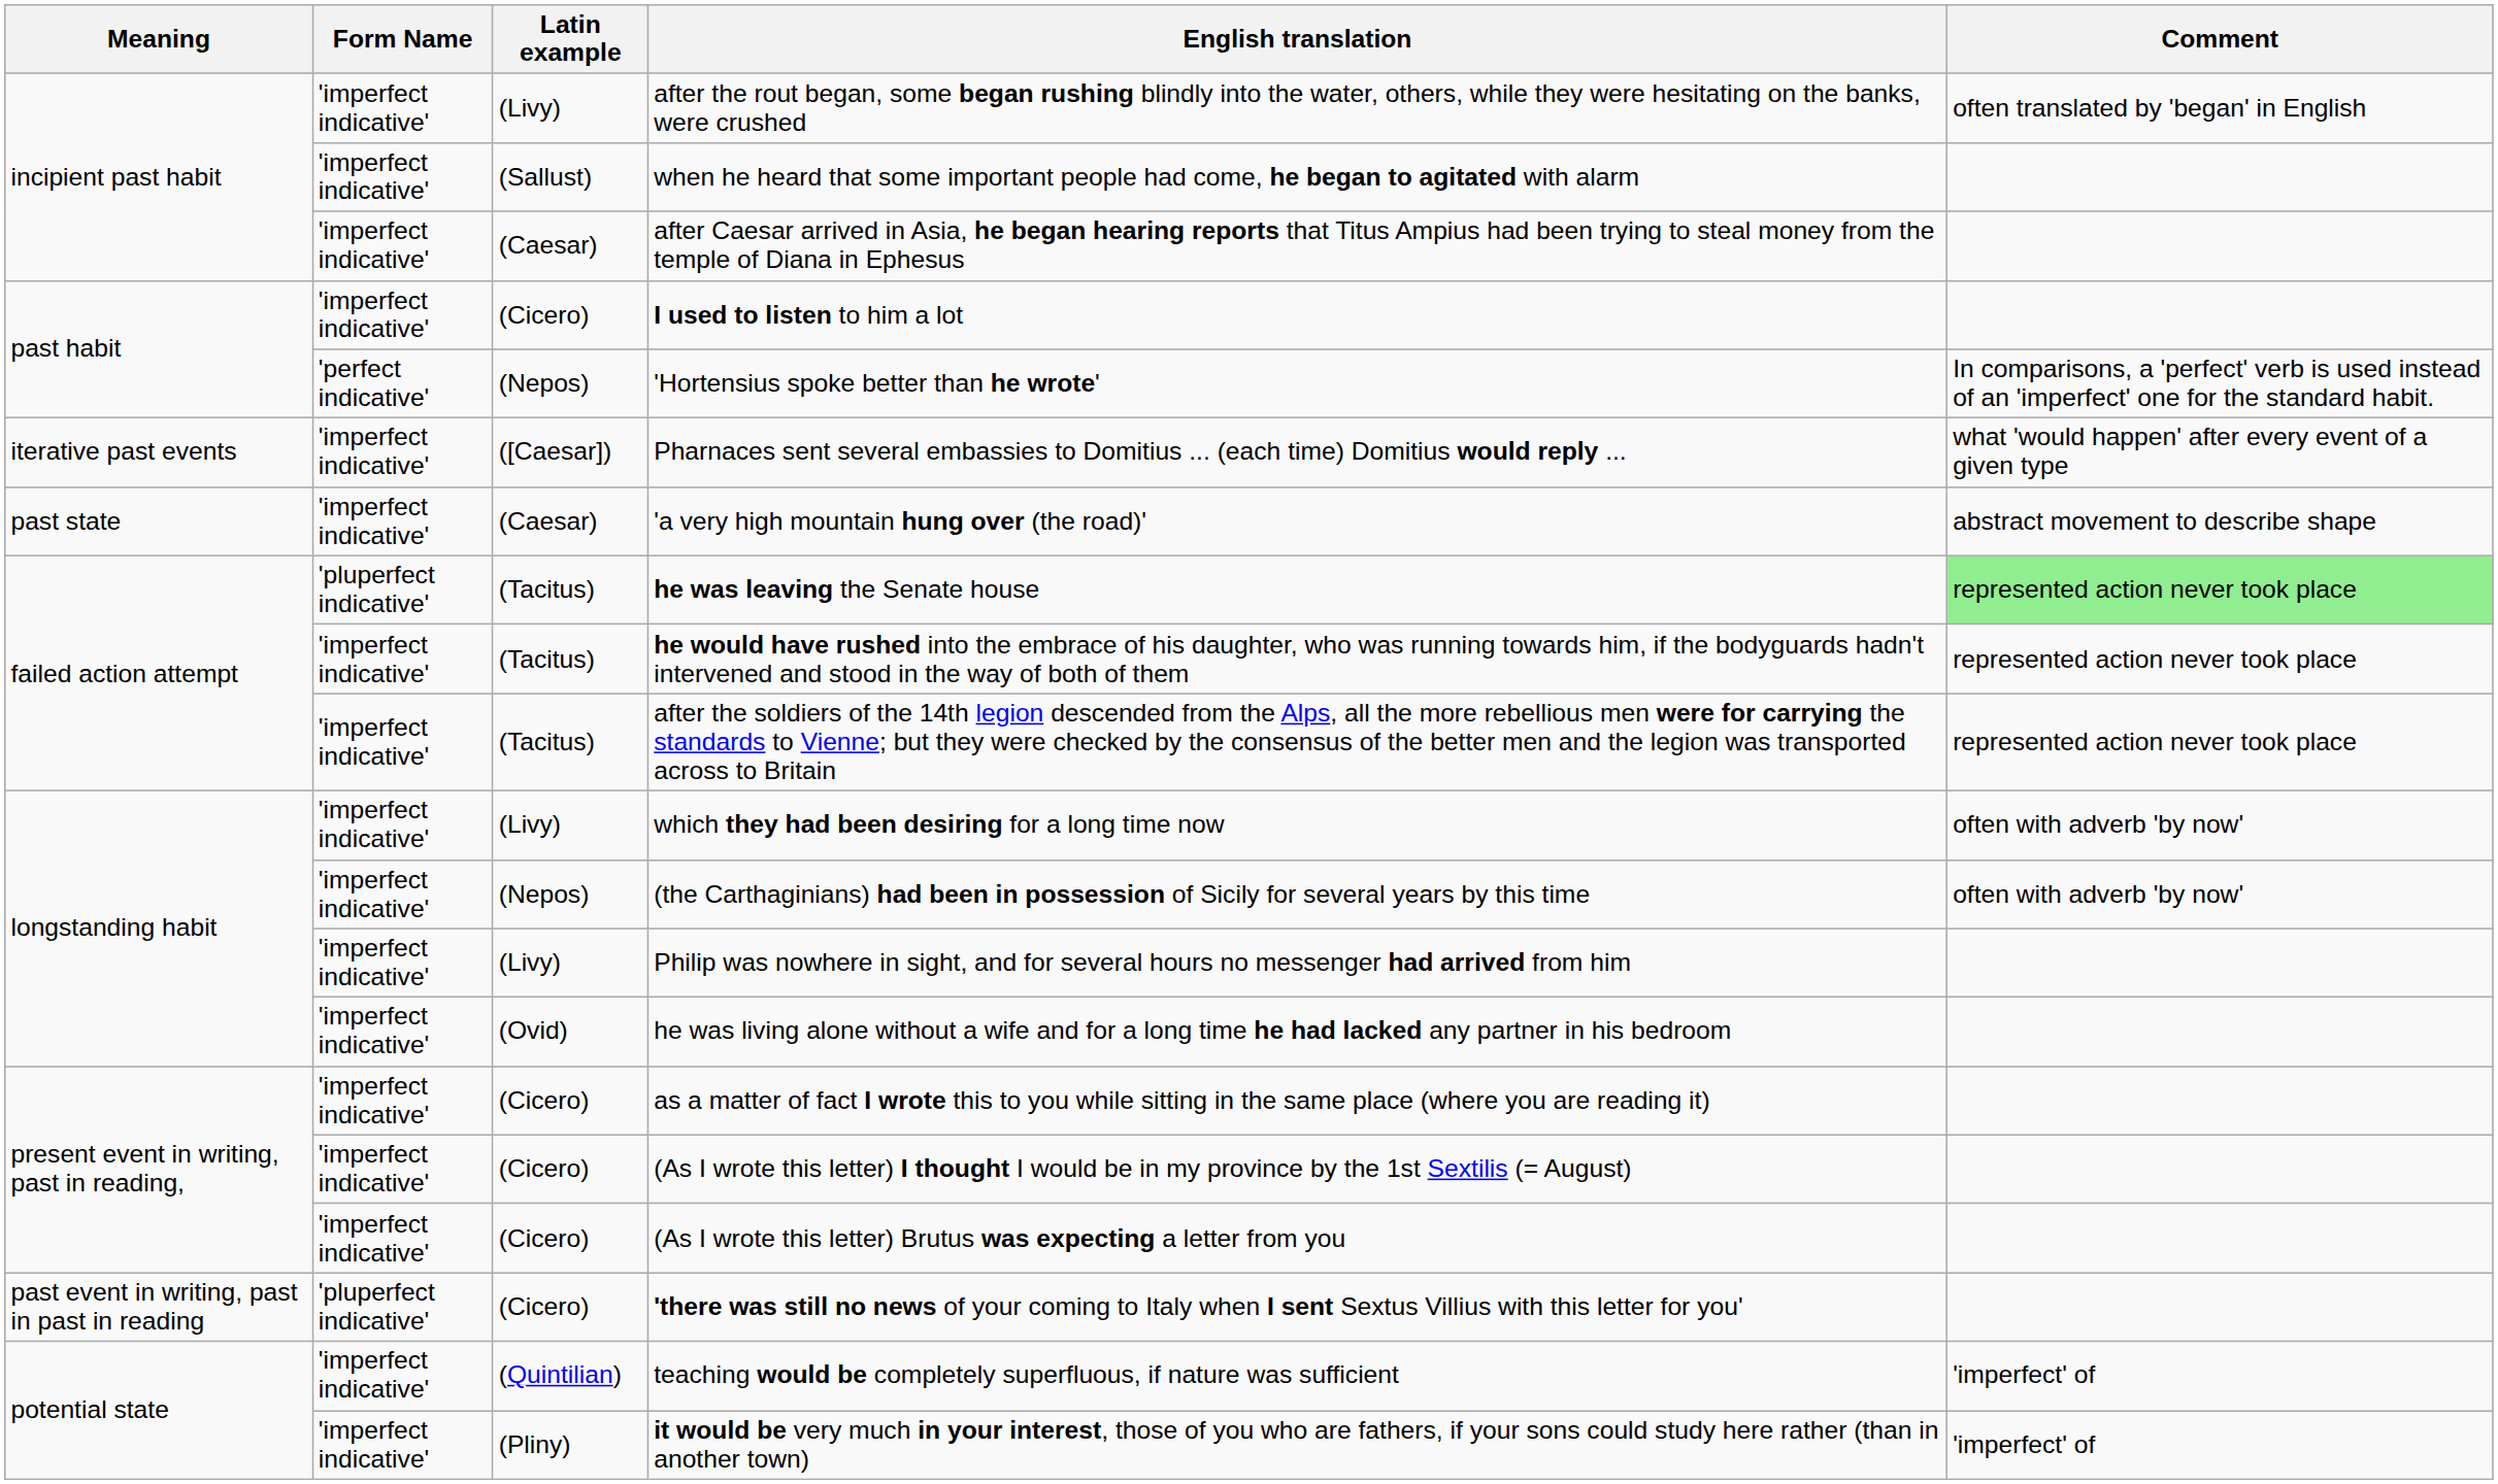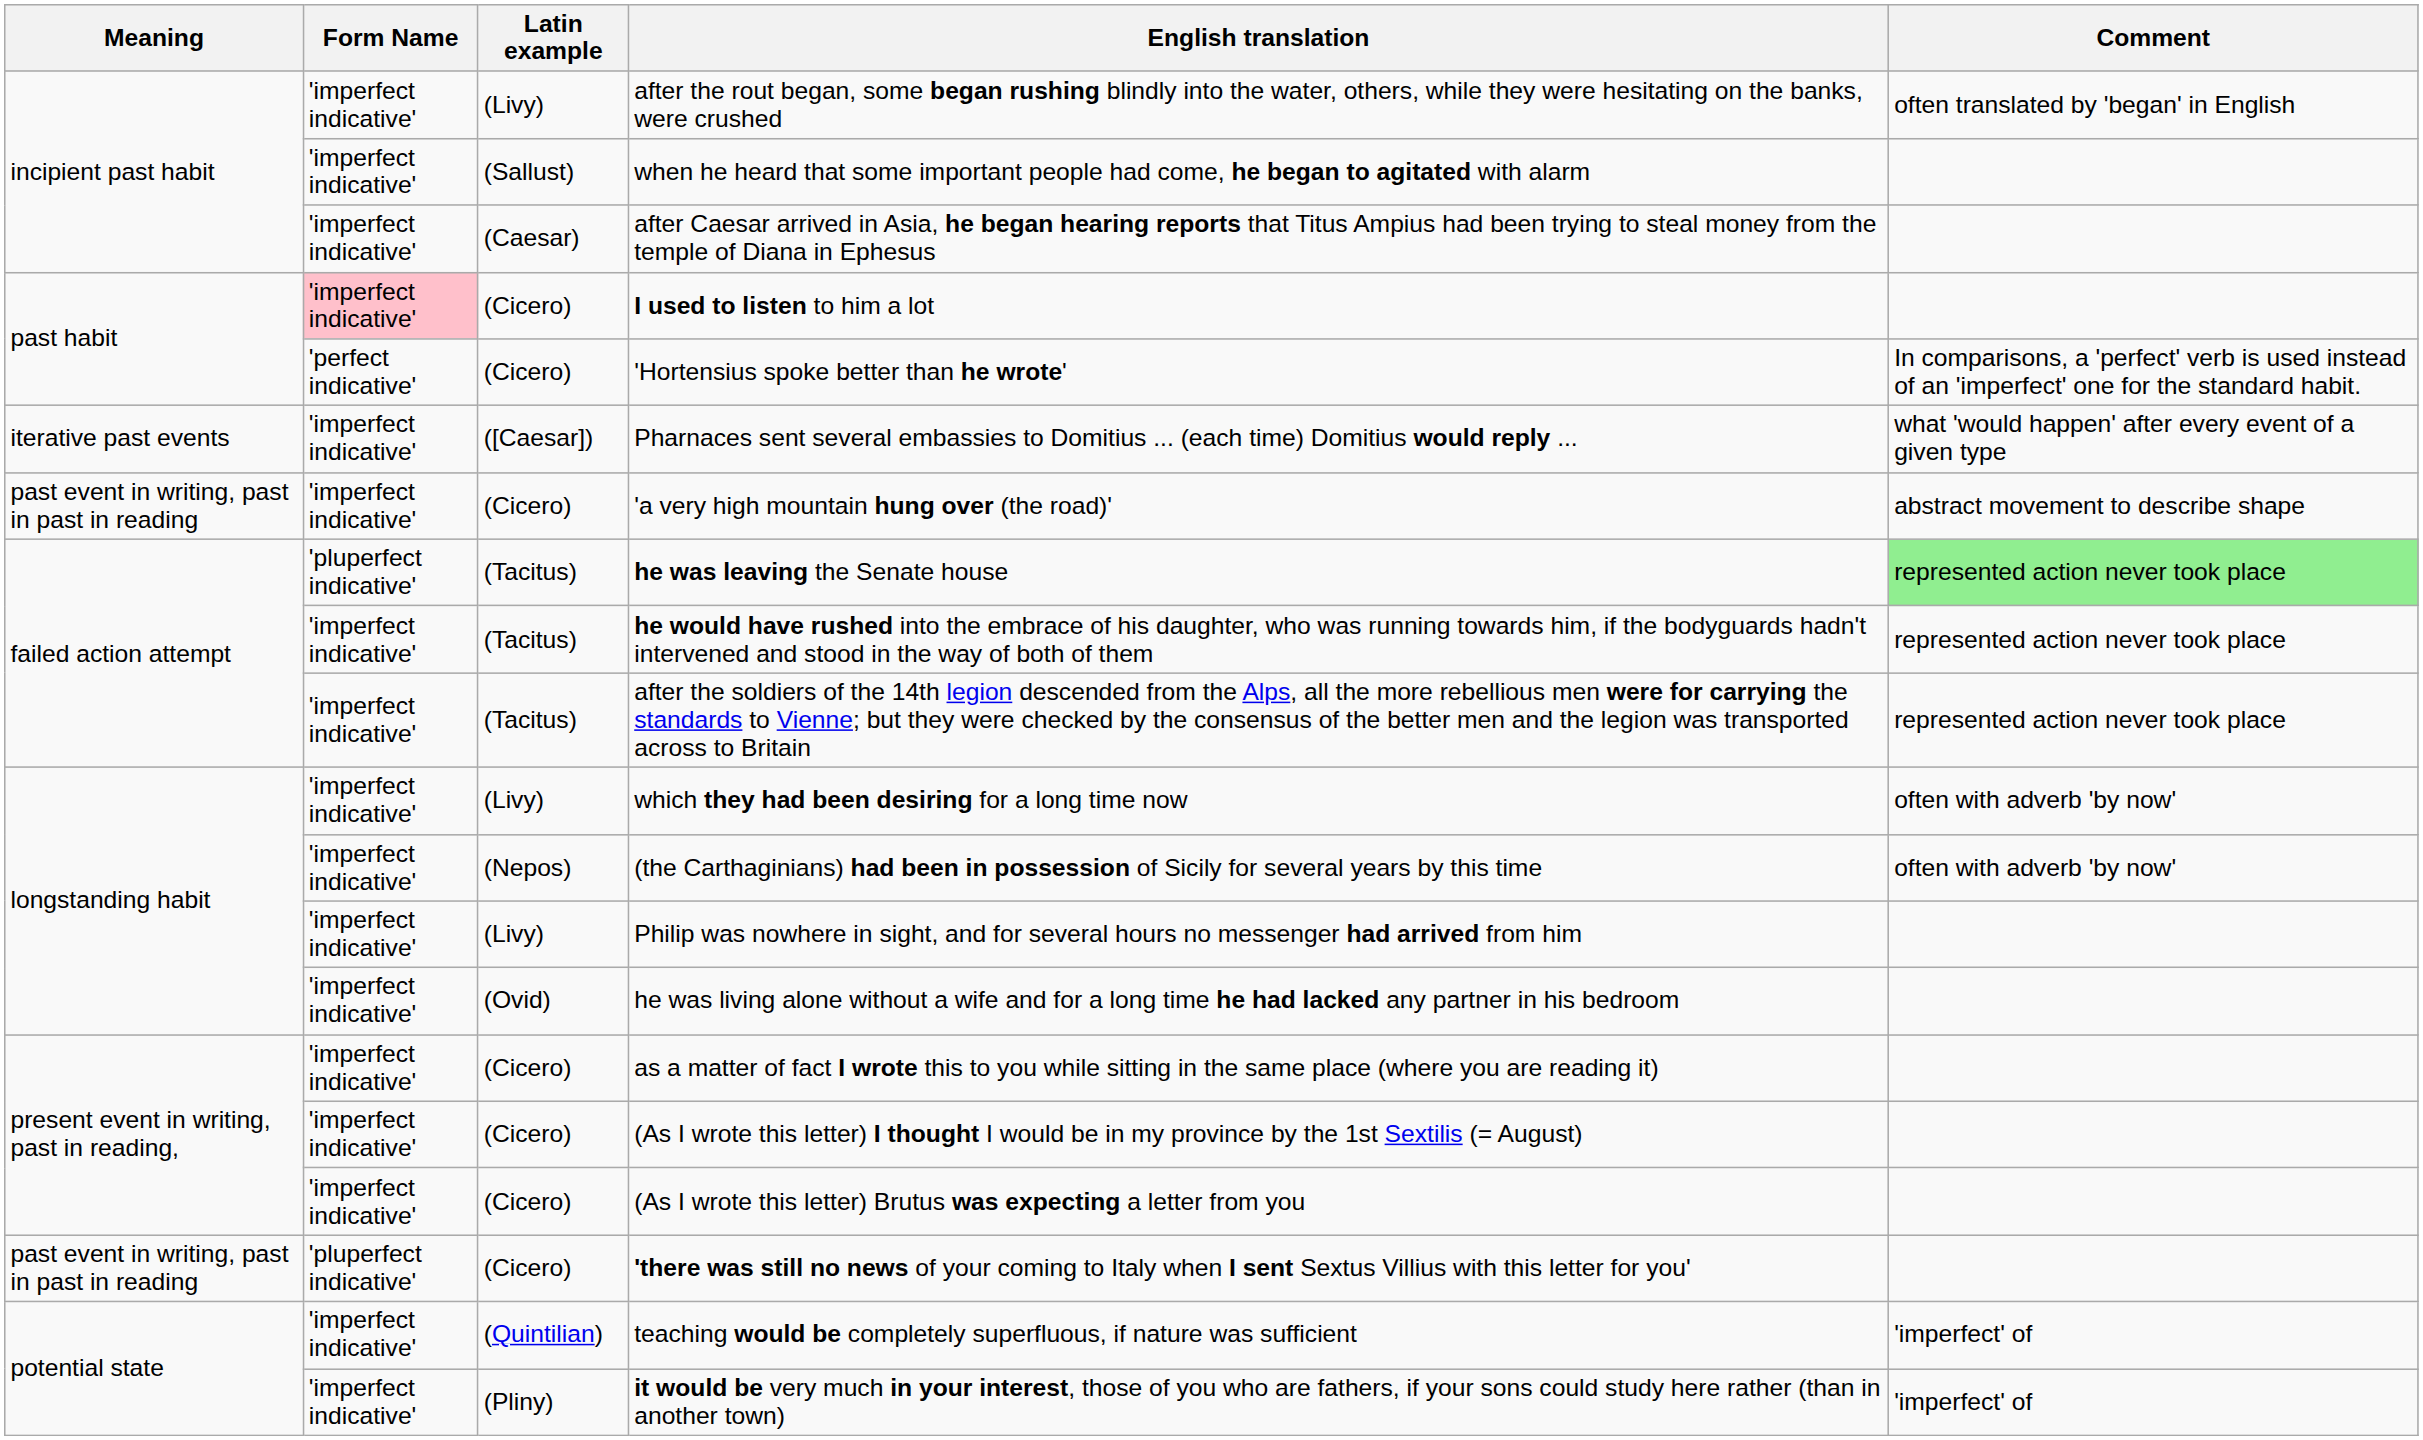 <table class="wikitable">
 <tr>
 <th>Meaning</th>
 <th>Form Name</th>
 <th>Latin example</th>
 <th>English translation</th>
 <th>Comment</th>
 </tr>
 <tr>
 <td rowspan=3>incipient past habit</td>
 <td>'imperfect indicative'</td>
 <td> (Livy)</td>
 <td>after the rout began, some <strong>began rushing</strong> blindly into the water, others, while they were hesitating on the banks, were crushed</td>
 <td>often translated by 'began' in English</td>
 </tr>
 <tr>
 <td>'imperfect indicative'</td>
 <td> (Sallust)</td>
 <td>when he heard that some important people had come, <strong>he began to agitated</strong> with alarm</td>
 <td></td>
 </tr>
 <tr>
 <td>'imperfect indicative'</td>
 <td> (Caesar)</td>
 <td>after Caesar arrived in Asia, <strong>he began hearing reports</strong> that Titus Ampius had been trying to steal money from the temple of Diana in Ephesus</td>
 <td></td>
 </tr>
 <tr>
 <td rowspan=2>past habit</td>
-<td>'imperfect indicative'</td>
+<td style="background: pink;">'imperfect indicative'</td>
 <td> (Cicero)</td>
 <td><strong>I used to listen</strong> to him a lot</td>
 <td></td>
 </tr>
 <tr>
 <td>'perfect indicative'</td>
-<td> (Nepos)</td>
+<td> (Cicero)</td>
 <td>'Hortensius spoke better than <strong>he wrote</strong>'</td>
 <td>In comparisons, a 'perfect' verb is used instead of an 'imperfect' one for the standard habit.</td>
 </tr>
 <tr>
 <td>iterative past events</td>
 <td>'imperfect indicative'</td>
 <td> ([Caesar])</td>
 <td>Pharnaces sent several embassies to Domitius ... (each time) Domitius <strong>would reply</strong> ...</td>
 <td>what 'would happen' after every event of a given type</td>
 </tr>
 <tr>
-<td>past state</td>
+<td>past event in writing, past in past in reading</td>
 <td>'imperfect indicative'</td>
-<td> (Caesar)</td>
+<td> (Cicero)</td>
 <td>'a very high mountain <strong>hung over</strong> (the road)'</td>
 <td>abstract movement to describe shape</td>
 </tr>
 <tr>
 <td rowspan=3>failed action attempt</td>
 <td>'pluperfect indicative'</td>
 <td> (Tacitus)</td>
 <td><strong>he was leaving</strong> the Senate house</td>
 <td style="background: lightgreen;">represented action never took place</td>
 </tr>
 <tr>
 <td>'imperfect indicative'</td>
 <td> (Tacitus)</td>
 <td><strong>he would have rushed</strong> into the embrace of his daughter, who was running towards him, if the bodyguards hadn't intervened and stood in the way of both of them</td>
 <td>represented action never took place</td>
 </tr>
 <tr>
 <td>'imperfect indicative'</td>
 <td> (Tacitus)</td>
 <td>after the soldiers of the 14th <a href='#'>legion</a> descended from the <a href='#'>Alps</a>, all the more rebellious men <strong>were for carrying</strong> the <a href='#'>standards</a> to <a href='#'>Vienne</a>; but they were checked by the consensus of the better men and the legion was transported across to Britain</td>
 <td>represented action never took place</td>
 </tr>
 <tr>
 <td rowspan=4>longstanding habit</td>
 <td>'imperfect indicative'</td>
 <td> (Livy)</td>
 <td>which <strong>they had been desiring</strong> for a long time now</td>
 <td>often with adverb  'by now'</td>
 </tr>
 <tr>
 <td>'imperfect indicative'</td>
 <td> (Nepos)</td>
 <td>(the Carthaginians) <strong>had been in possession</strong> of Sicily for several years by this time</td>
 <td>often with adverb  'by now'</td>
 </tr>
 <tr>
 <td>'imperfect indicative'</td>
 <td> (Livy)</td>
 <td>Philip was nowhere in sight, and for several hours no messenger <strong>had arrived</strong> from him</td>
 <td></td>
 </tr>
 <tr>
 <td>'imperfect indicative'</td>
 <td> (Ovid)</td>
 <td>he was living alone without a wife and for a long time <strong>he had lacked</strong> any partner in his bedroom</td>
 <td></td>
 </tr>
 <tr>
 <td rowspan=3>present event in writing, past in reading,</td>
 <td>'imperfect indicative'</td>
 <td> (Cicero)</td>
 <td>as a matter of fact <strong>I wrote</strong> this to you while sitting in the same place (where you are reading it)</td>
 <td></td>
 </tr>
 <tr>
 <td>'imperfect indicative'</td>
 <td> (Cicero)</td>
 <td>(As I wrote this letter) <strong>I thought</strong> I would be in my province by the 1st <a href='#'>Sextilis</a> (= August)</td>
 <td></td>
 </tr>
 <tr>
 <td>'imperfect indicative'</td>
 <td> (Cicero)</td>
 <td>(As I wrote this letter) Brutus <strong>was expecting</strong> a letter from you</td>
 <td></td>
 </tr>
 <tr>
 <td>past event in writing, past in past in reading</td>
 <td>'pluperfect indicative'</td>
 <td> (Cicero)</td>
 <td><strong>'there was still no news</strong> of your coming to Italy when <strong>I sent</strong> Sextus Villius with this letter for you'</td>
 <td></td>
 </tr>
 <tr>
 <td rowspan=3>potential state</td>
 <td>'imperfect indicative'</td>
 <td> (<a href='#'>Quintilian</a>)</td>
 <td>teaching <strong>would be</strong> completely superfluous, if nature was sufficient</td>
 <td>'imperfect' of </td>
 </tr>
 <tr>
 <td>'imperfect indicative'</td>
 <td> (Pliny)</td>
 <td><strong>it would be</strong> very much <strong>in your interest</strong>, those of you who are fathers, if your sons could study here rather (than in another town)</td>
 <td>'imperfect' of </td>
 </tr>
 </table>
